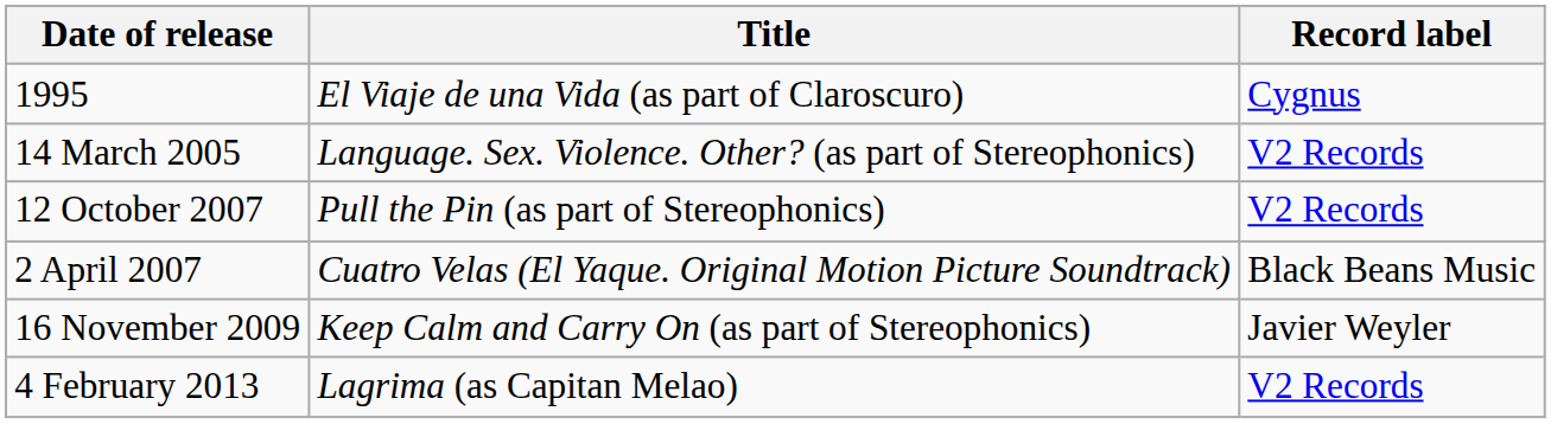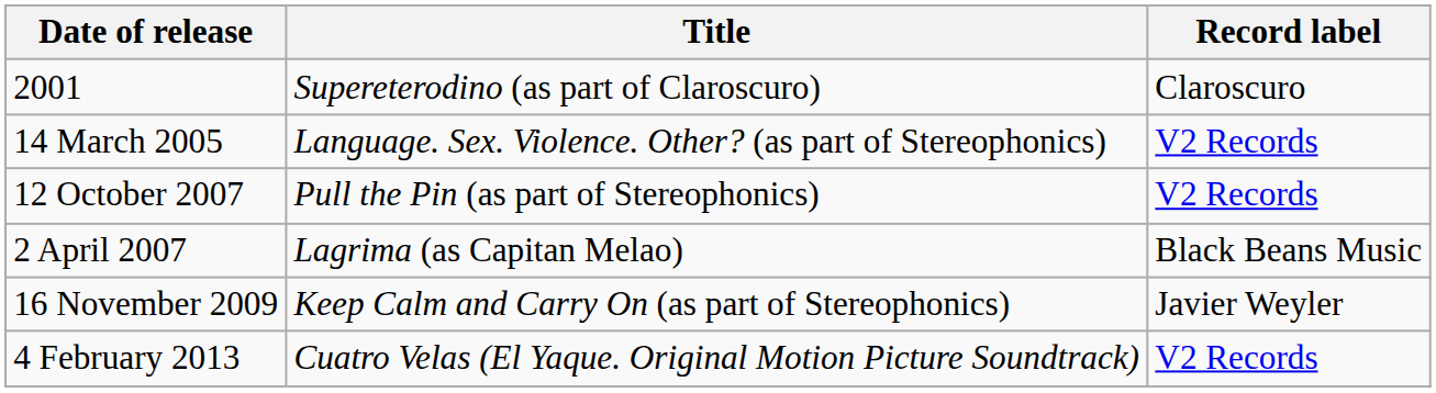 <table class="wikitable">
 <tr>
 <th>Date of release</th>
 <th>Title</th>
 <th>Record label</th>
 </tr>
 <tr>
-<td>1995</td>
-<td><em>El Viaje de una Vida</em> (as part of Claroscuro)</td>
-<td><a href='#'>Cygnus</a></td>
+<td>2001</td>
+<td><em>Supereterodino</em> (as part of Claroscuro)</td>
+<td>Claroscuro</td>
 </tr>
 <tr>
 <td>14 March 2005</td>
 <td><em>Language. Sex. Violence. Other?</em> (as part of Stereophonics)</td>
 <td><a href='#'>V2 Records</a></td>
 </tr>
 <tr>
 <td>12 October 2007</td>
 <td><em>Pull the Pin</em> (as part of Stereophonics)</td>
 <td><a href='#'>V2 Records</a></td>
 </tr>
 <tr>
 <td>2 April 2007</td>
-<td><em>Cuatro Velas (El Yaque. Original Motion Picture Soundtrack)</em></td>
+<td><em>Lagrima</em> (as Capitan Melao)</td>
 <td>Black Beans Music</td>
 </tr>
 <tr>
 <td>16 November 2009</td>
 <td><em>Keep Calm and Carry On</em> (as part of Stereophonics)</td>
 <td>Javier Weyler</td>
 </tr>
 <tr>
 <td>4 February 2013</td>
-<td><em>Lagrima</em> (as Capitan Melao)</td>
+<td><em>Cuatro Velas (El Yaque. Original Motion Picture Soundtrack)</em></td>
 <td><a href='#'>V2 Records</a></td>
 </tr>
 </table>
